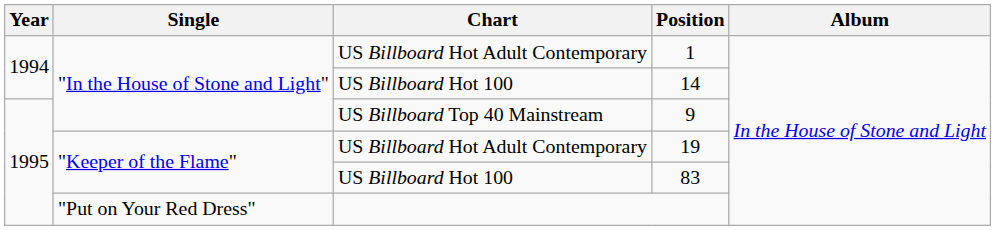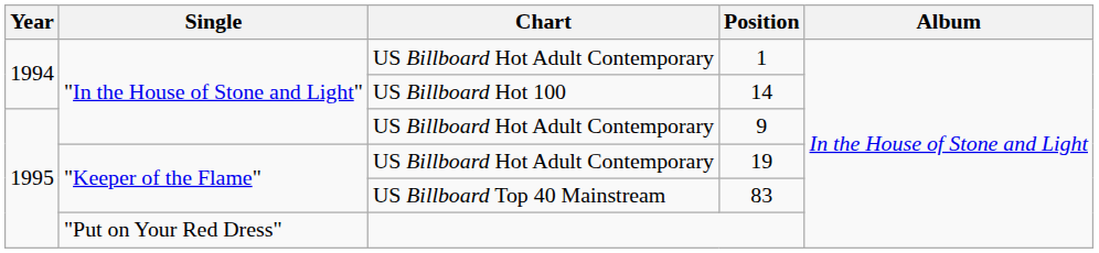 <table class="wikitable">
 <tr>
 <th>Year</th>
 <th>Single</th>
 <th>Chart</th>
 <th>Position</th>
 <th>Album</th>
 </tr>
 <tr>
 <td rowspan=2>1994</td>
 <td rowspan=3>"<a href='#'>In the House of Stone and Light</a>"</td>
 <td>US <em>Billboard</em> Hot Adult Contemporary</td>
 <td align="center">1</td>
 <td rowspan=6><em><a href='#'>In the House of Stone and Light</a></em></td>
 </tr>
 <tr>
 <td>US <em>Billboard</em> Hot 100</td>
 <td align="center">14</td>
 </tr>
 <tr>
 <td rowspan=4>1995</td>
-<td>US <em>Billboard</em> Top 40 Mainstream</td>
+<td>US <em>Billboard</em> Hot Adult Contemporary</td>
 <td align="center">9</td>
 </tr>
 <tr>
 <td rowspan=2>"<a href='#'>Keeper of the Flame</a>"</td>
 <td>US <em>Billboard</em> Hot Adult Contemporary</td>
 <td align="center">19</td>
 </tr>
 <tr>
-<td>US <em>Billboard</em> Hot 100</td>
+<td>US <em>Billboard</em> Top 40 Mainstream</td>
 <td align="center">83</td>
 </tr>
 <tr>
 <td rowspan=1>"Put on Your Red Dress"</td>
 </tr>
 </table>
